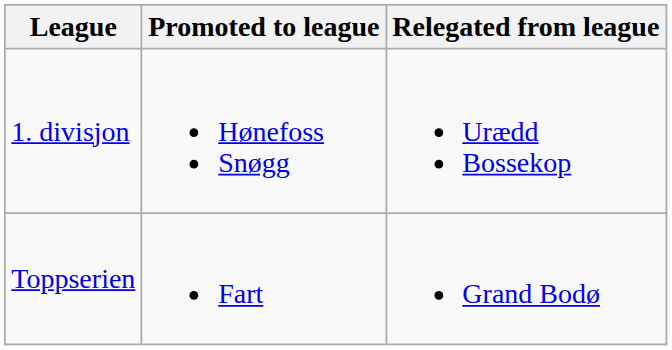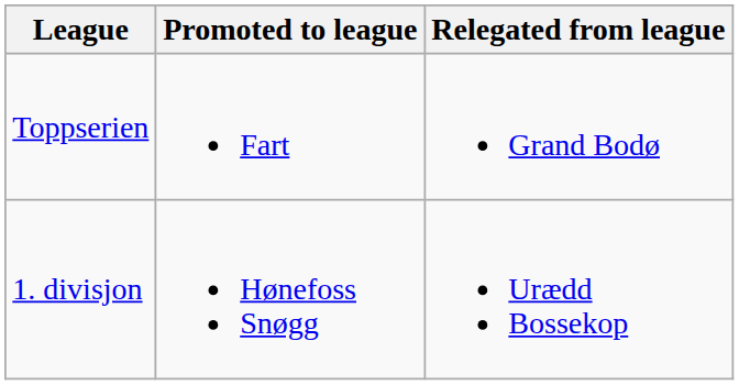 <table class="wikitable">
 <tr>
 <th>League</th>
 <th>Promoted to league</th>
 <th>Relegated from league</th>
 </tr>
 <tr>
+<td><a href='#'>Toppserien</a></td>
+<td><br><ul><li><a href='#'>Fart</a></li></ul></td>
+<td><br><ul><li><a href='#'>Grand Bodø</a></li></ul></td>
+</tr>
+<tr>
 <td><a href='#'>1. divisjon</a></td>
 <td><br><ul><li><a href='#'>Hønefoss</a></li><li><a href='#'>Snøgg</a></li></ul></td>
 <td><br><ul><li><a href='#'>Urædd</a></li><li><a href='#'>Bossekop</a></li></ul></td>
 </tr>
-<tr>
-<td><a href='#'>Toppserien</a></td>
-<td><br><ul><li><a href='#'>Fart</a></li></ul></td>
-<td><br><ul><li><a href='#'>Grand Bodø</a></li></ul></td>
-</tr>
 </table>
